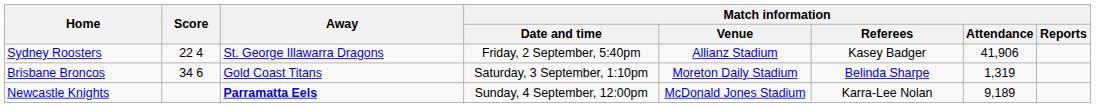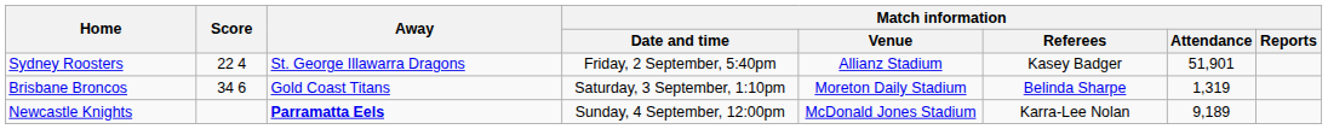 <table class="wikitable" width="100%" style="border-collapse:collapse; font-size:90%; text-align:center;">
 <tr>
 <th rowspan="2">Home</th>
 <th rowspan="2" text-align:center;>Score</th>
 <th rowspan="2">Away</th>
 <th colspan="6">Match information</th>
 </tr>
 <tr>
 <th width="18%">Date and time</th>
 <th width="14%">Venue</th>
 <th width="14%">Referees</th>
 <th width="5%">Attendance</th>
 <th width="5%">Reports</th>
 </tr>
 <tr>
 <td align="left"> <a href='#'>Sydney Roosters</a></td>
 <td>22  4</td>
 <td align="left"> <a href='#'>St. George Illawarra Dragons</a></td>
 <td>Friday, 2 September, 5:40pm</td>
 <td><a href='#'>Allianz Stadium</a></td>
 <td>Kasey Badger</td>
-<td>41,906</td>
+<td>51,901</td>
 <td></td>
 </tr>
 <tr>
 <td align="left"> <a href='#'>Brisbane Broncos</a></td>
 <td>34  6</td>
 <td align="left"> <a href='#'>Gold Coast Titans</a></td>
 <td>Saturday, 3 September, 1:10pm</td>
 <td><a href='#'>Moreton Daily Stadium</a></td>
 <td><a href='#'>Belinda Sharpe</a></td>
 <td>1,319</td>
 <td></td>
 </tr>
 <tr>
 <td align="left"> <a href='#'>Newcastle Knights</a></td>
 <td></td>
 <td align="left"><strong> <a href='#'>Parramatta Eels</a></strong></td>
 <td>Sunday, 4 September, 12:00pm</td>
 <td><a href='#'>McDonald Jones Stadium</a></td>
 <td>Karra-Lee Nolan</td>
 <td>9,189</td>
 <td></td>
 </tr>
 </table>
